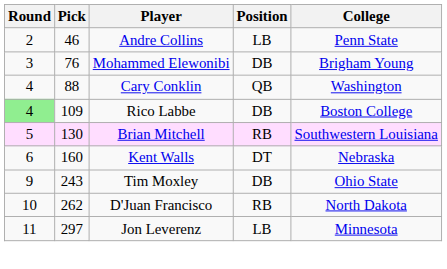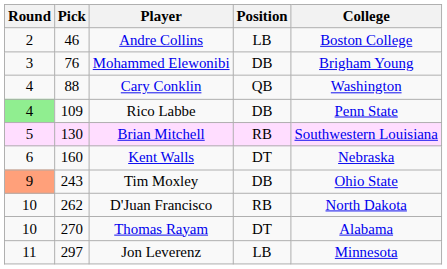 <table class="wikitable sortable sortable"  style="text-align:center;">
 <tr>
 <th>Round</th>
 <th>Pick</th>
 <th>Player</th>
 <th>Position</th>
 <th>College</th>
 </tr>
 <tr>
 <td>2</td>
 <td>46</td>
 <td><a href='#'>Andre Collins</a></td>
 <td>LB</td>
-<td><a href='#'>Penn State</a></td>
+<td><a href='#'>Boston College</a></td>
 </tr>
 <tr>
 <td>3</td>
 <td>76</td>
 <td><a href='#'>Mohammed Elewonibi</a></td>
 <td>DB</td>
 <td><a href='#'>Brigham Young</a></td>
 </tr>
 <tr>
 <td>4</td>
 <td>88</td>
 <td><a href='#'>Cary Conklin</a></td>
 <td>QB</td>
 <td><a href='#'>Washington</a></td>
 </tr>
 <tr>
 <td style="background: lightgreen;">4</td>
 <td>109</td>
 <td>Rico Labbe</td>
 <td>DB</td>
-<td><a href='#'>Boston College</a></td>
+<td><a href='#'>Penn State</a></td>
 </tr>
 <tr style="background:#fdf;">
 <td>5</td>
 <td>130</td>
 <td><a href='#'>Brian Mitchell</a></td>
 <td>RB</td>
 <td><a href='#'>Southwestern Louisiana</a></td>
 </tr>
 <tr>
 <td>6</td>
 <td>160</td>
 <td><a href='#'>Kent Walls</a></td>
 <td>DT</td>
 <td><a href='#'>Nebraska</a></td>
 </tr>
 <tr>
-<td>9</td>
+<td style="background: lightsalmon;">9</td>
 <td>243</td>
 <td>Tim Moxley</td>
 <td>DB</td>
 <td><a href='#'>Ohio State</a></td>
 </tr>
 <tr>
 <td>10</td>
 <td>262</td>
 <td>D'Juan Francisco</td>
 <td>RB</td>
 <td><a href='#'>North Dakota</a></td>
 </tr>
 <tr>
+<td>10</td>
+<td>270</td>
+<td><a href='#'>Thomas Rayam</a></td>
+<td>DT</td>
+<td><a href='#'>Alabama</a></td>
+</tr>
+<tr>
 <td>11</td>
 <td>297</td>
 <td>Jon Leverenz</td>
 <td>LB</td>
 <td><a href='#'>Minnesota</a></td>
 </tr>
 </table>
